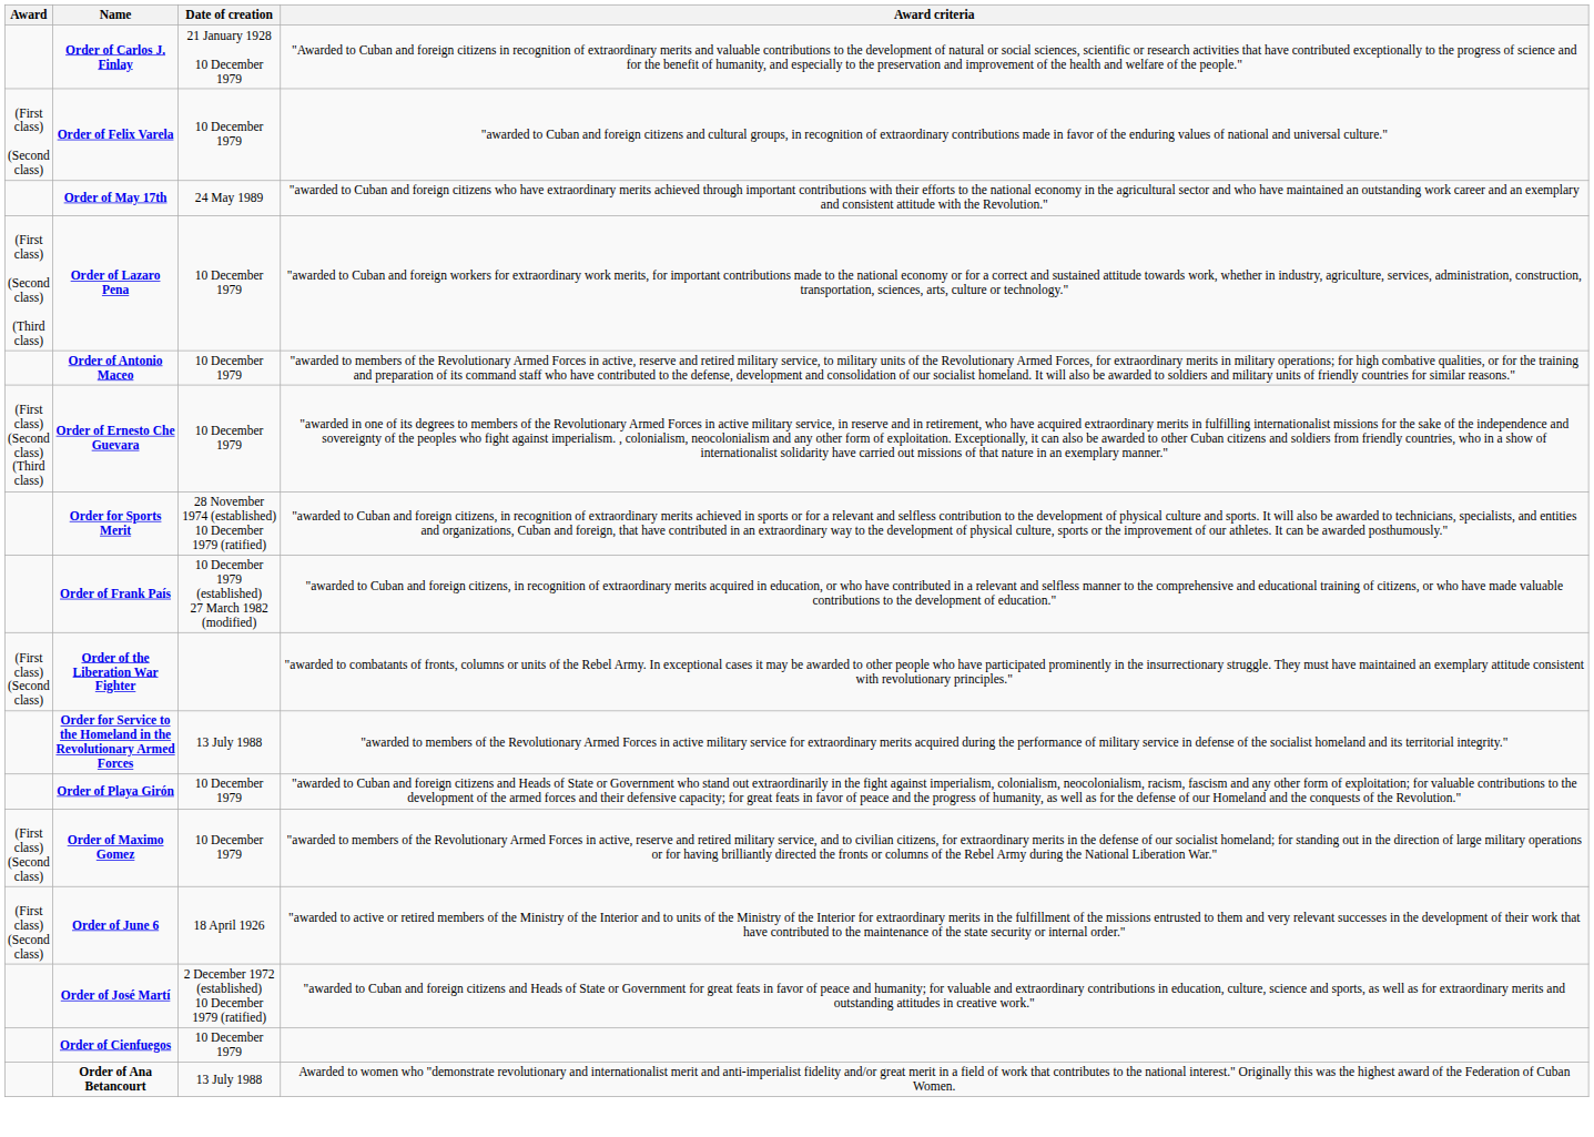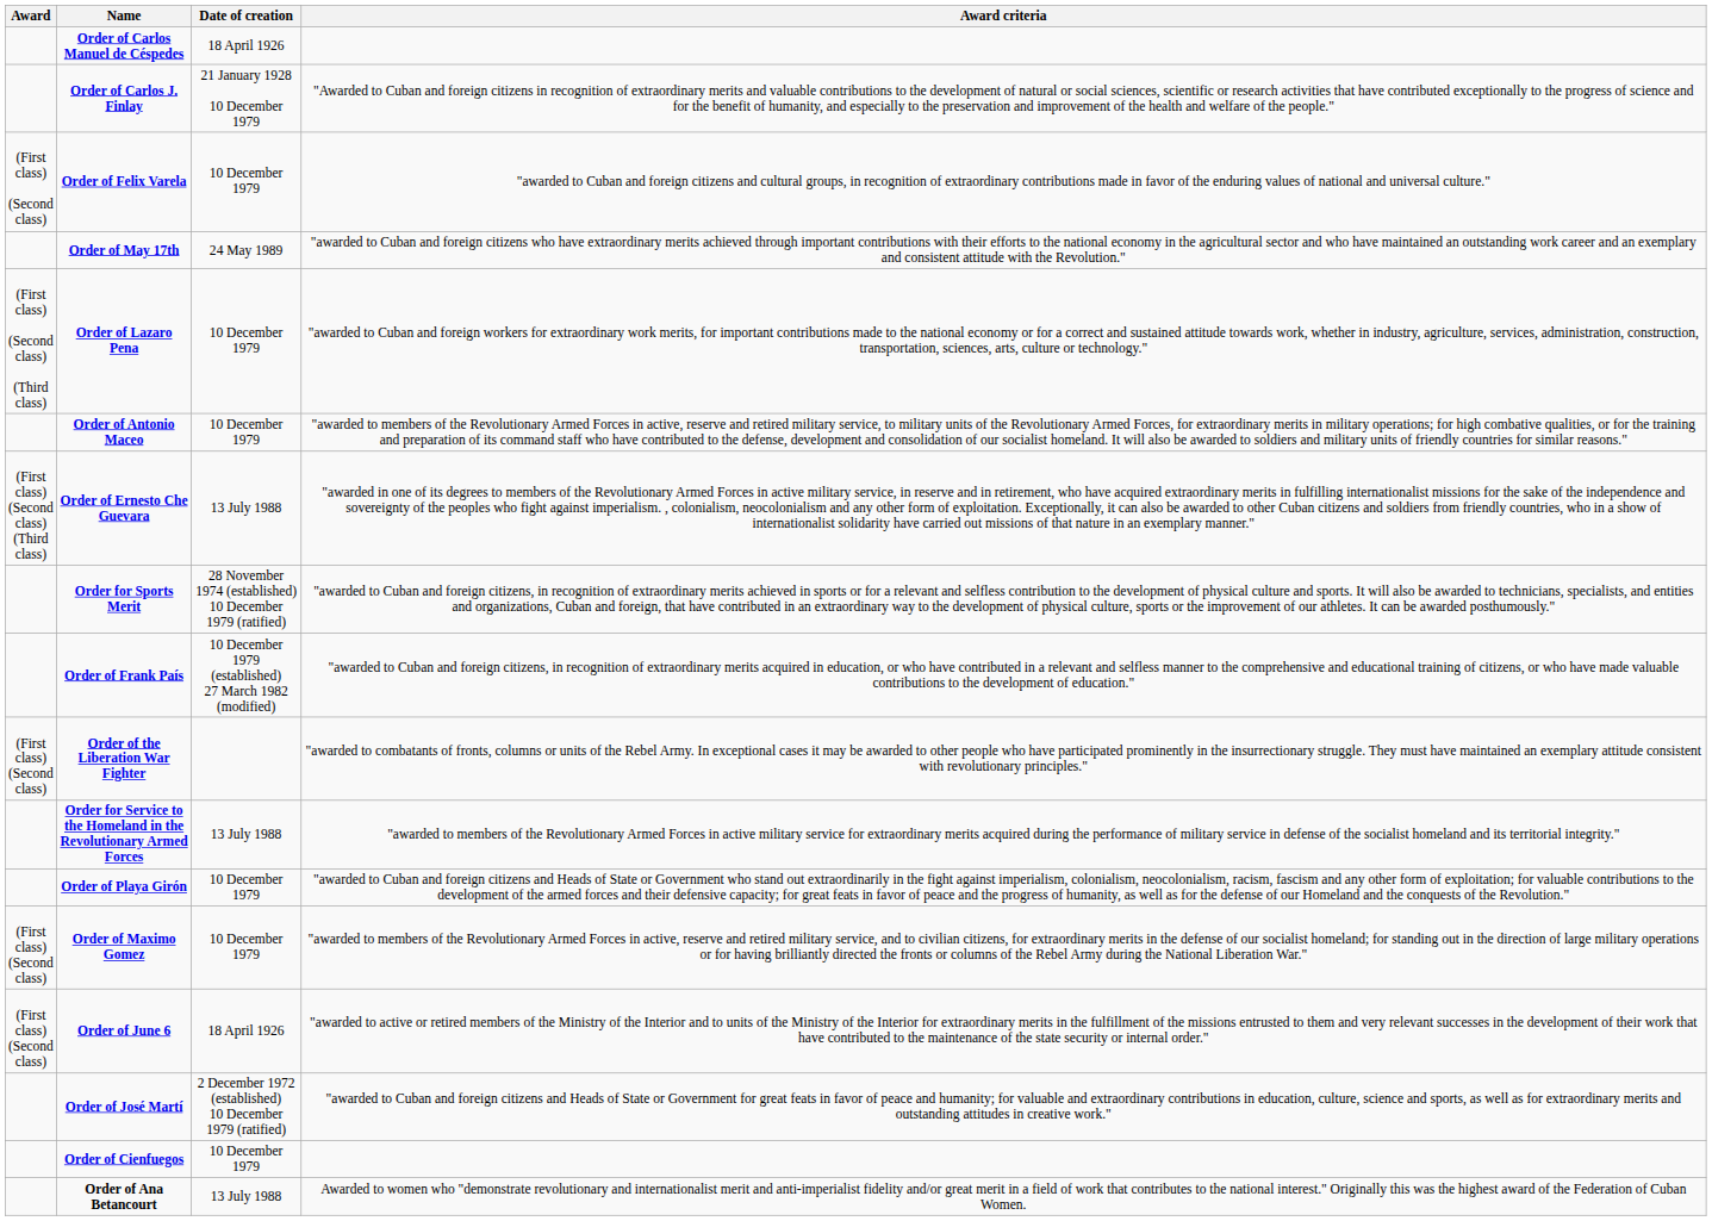 <table class="wikitable sortable" style="text-align:center;" width="100%">
 <tr>
 <th class=unsortable width="50px">Award</th>
 <th width="150px">Name </th>
 <th width="120px">Date of creation</th>
 <th>Award criteria</th>
+</tr>
+<tr>
+<td></td>
+<td><strong><a href='#'>Order of Carlos Manuel de Céspedes</a></strong><br></td>
+<td>18 April 1926</td>
+<td></td>
 </tr>
 <tr>
 <td></td>
 <td><strong><a href='#'>Order of Carlos J. Finlay</a></strong><br></td>
 <td>21 January 1928<br><br>10 December 1979<br></td>
 <td>"Awarded to Cuban and foreign citizens in recognition of extraordinary merits and valuable contributions to the development of natural or social sciences, scientific or research activities that have contributed exceptionally to the progress of science and for the benefit of humanity, and especially to the preservation and improvement of the health and welfare of the people."</td>
 </tr>
 <tr>
 <td><br>(First class)<br><br>(Second class)</td>
 <td><strong><a href='#'>Order of Felix Varela</a></strong><br></td>
 <td>10 December 1979</td>
 <td>"awarded to Cuban and foreign citizens and cultural groups, in recognition of extraordinary contributions made in favor of the enduring values of national and universal culture."</td>
 </tr>
 <tr>
 <td></td>
 <td><strong><a href='#'>Order of May 17th</a></strong><br></td>
 <td>24 May 1989</td>
 <td>"awarded to Cuban and foreign citizens who have extraordinary merits achieved through important contributions with their efforts to the national economy in the agricultural sector and who have maintained an outstanding work career and an exemplary and consistent attitude with the Revolution."</td>
 </tr>
 <tr>
 <td><br>(First class)<br><br>(Second class)<br><br>(Third class)</td>
 <td><strong><a href='#'>Order of Lazaro Pena</a></strong><br></td>
 <td>10 December 1979</td>
 <td>"awarded to Cuban and foreign workers for extraordinary work merits, for important contributions made to the national economy or for a correct and sustained attitude towards work, whether in industry, agriculture, services, administration, construction, transportation, sciences, arts, culture or technology."</td>
 </tr>
 <tr>
 <td></td>
 <td><strong><a href='#'>Order of Antonio Maceo</a></strong><br></td>
 <td>10 December 1979</td>
 <td>"awarded to members of the Revolutionary Armed Forces in active, reserve and retired military service, to military units of the Revolutionary Armed Forces, for extraordinary merits in military operations; for high combative qualities, or for the training and preparation of its command staff who have contributed to the defense, development and consolidation of our socialist homeland. It will also be awarded to soldiers and military units of friendly countries for similar reasons."</td>
 </tr>
 <tr>
 <td><br>(First class)(Second class)(Third class)</td>
 <td><strong><a href='#'>Order of Ernesto Che Guevara</a></strong><br></td>
-<td>10 December 1979</td>
+<td>13 July 1988</td>
 <td>"awarded in one of its degrees to members of the Revolutionary Armed Forces in active military service, in reserve and in retirement, who have acquired extraordinary merits in fulfilling internationalist missions for the sake of the independence and sovereignty of the peoples who fight against imperialism. , colonialism, neocolonialism and any other form of exploitation. Exceptionally, it can also be awarded to other Cuban citizens and soldiers from friendly countries, who in a show of internationalist solidarity have carried out missions of that nature in an exemplary manner."</td>
 </tr>
 <tr>
 <td></td>
 <td><strong><a href='#'>Order for Sports Merit</a></strong><br></td>
 <td>28 November 1974 (established)<br>10 December 1979 (ratified)</td>
 <td>"awarded to Cuban and foreign citizens, in recognition of extraordinary merits achieved in sports or for a relevant and selfless contribution to the development of physical culture and sports. It will also be awarded to technicians, specialists, and entities and organizations, Cuban and foreign, that have contributed in an extraordinary way to the development of physical culture, sports or the improvement of our athletes. It can be awarded posthumously."</td>
 </tr>
 <tr>
 <td></td>
 <td><strong><a href='#'>Order of Frank País</a></strong><br></td>
 <td>10 December 1979<br>(established)<br>27 March 1982 (modified)</td>
 <td>"awarded to Cuban and foreign citizens, in recognition of extraordinary merits acquired in education, or who have contributed in a relevant and selfless manner to the comprehensive and educational training of citizens, or who have made valuable contributions to the development of education."</td>
 </tr>
 <tr>
 <td><br>(First class)(Second class)</td>
 <td><strong><a href='#'>Order of the Liberation War Fighter</a></strong><br></td>
 <td></td>
 <td>"awarded to combatants of fronts, columns or units of the Rebel Army. In exceptional cases it may be awarded to other people who have participated prominently in the insurrectionary struggle. They must have maintained an exemplary attitude consistent with revolutionary principles."</td>
 </tr>
 <tr>
 <td></td>
 <td><strong><a href='#'>Order for Service to the Homeland in the Revolutionary Armed Forces</a></strong><br></td>
 <td>13 July 1988</td>
 <td>"awarded to members of the Revolutionary Armed Forces in active military service for extraordinary merits acquired during the performance of military service in defense of the socialist homeland and its territorial integrity."</td>
 </tr>
 <tr>
 <td><br></td>
 <td><strong><a href='#'>Order of Playa Girón</a></strong><br></td>
 <td>10 December 1979</td>
 <td>"awarded to Cuban and foreign citizens and Heads of State or Government who stand out extraordinarily in the fight against imperialism, colonialism, neocolonialism, racism, fascism and any other form of exploitation; for valuable contributions to the development of the armed forces and their defensive capacity; for great feats in favor of peace and the progress of humanity, as well as for the defense of our Homeland and the conquests of the Revolution."</td>
 </tr>
 <tr>
 <td><br>(First class)(Second class)</td>
 <td><strong><a href='#'>Order of Maximo Gomez</a></strong><br></td>
 <td>10 December 1979</td>
 <td>"awarded to members of the Revolutionary Armed Forces in active, reserve and retired military service, and to civilian citizens, for extraordinary merits in the defense of our socialist homeland; for standing out in the direction of large military operations or for having brilliantly directed the fronts or columns of the Rebel Army during the National Liberation War."</td>
 </tr>
 <tr>
 <td><br>(First class)(Second class)</td>
 <td><strong><a href='#'>Order of June 6</a></strong><br></td>
 <td>18 April 1926</td>
 <td>"awarded to active or retired members of the Ministry of the Interior and to units of the Ministry of the Interior for extraordinary merits in the fulfillment of the missions entrusted to them and very relevant successes in the development of their work that have contributed to the maintenance of the state security or internal order."</td>
 </tr>
 <tr>
 <td></td>
 <td><strong><a href='#'>Order of José Martí</a></strong><br></td>
 <td>2 December 1972<br>(established)<br>10 December 1979 (ratified)</td>
 <td>"awarded to Cuban and foreign citizens and Heads of State or Government for great feats in favor of peace and humanity; for valuable and extraordinary contributions in education, culture, science and sports, as well as for extraordinary merits and outstanding attitudes in creative work."</td>
 </tr>
 <tr>
 <td><br></td>
 <td><strong><a href='#'>Order of Cienfuegos</a></strong><br></td>
 <td>10 December 1979</td>
 <td></td>
 </tr>
 <tr>
 <td></td>
 <td><strong>Order of Ana Betancourt</strong><br></td>
 <td>13 July 1988</td>
 <td>Awarded to women who "demonstrate revolutionary and internationalist merit and anti-imperialist fidelity and/or great merit in a field of work that contributes to the national interest." Originally this was the highest award of the Federation of Cuban Women.</td>
 </tr>
 </table>
